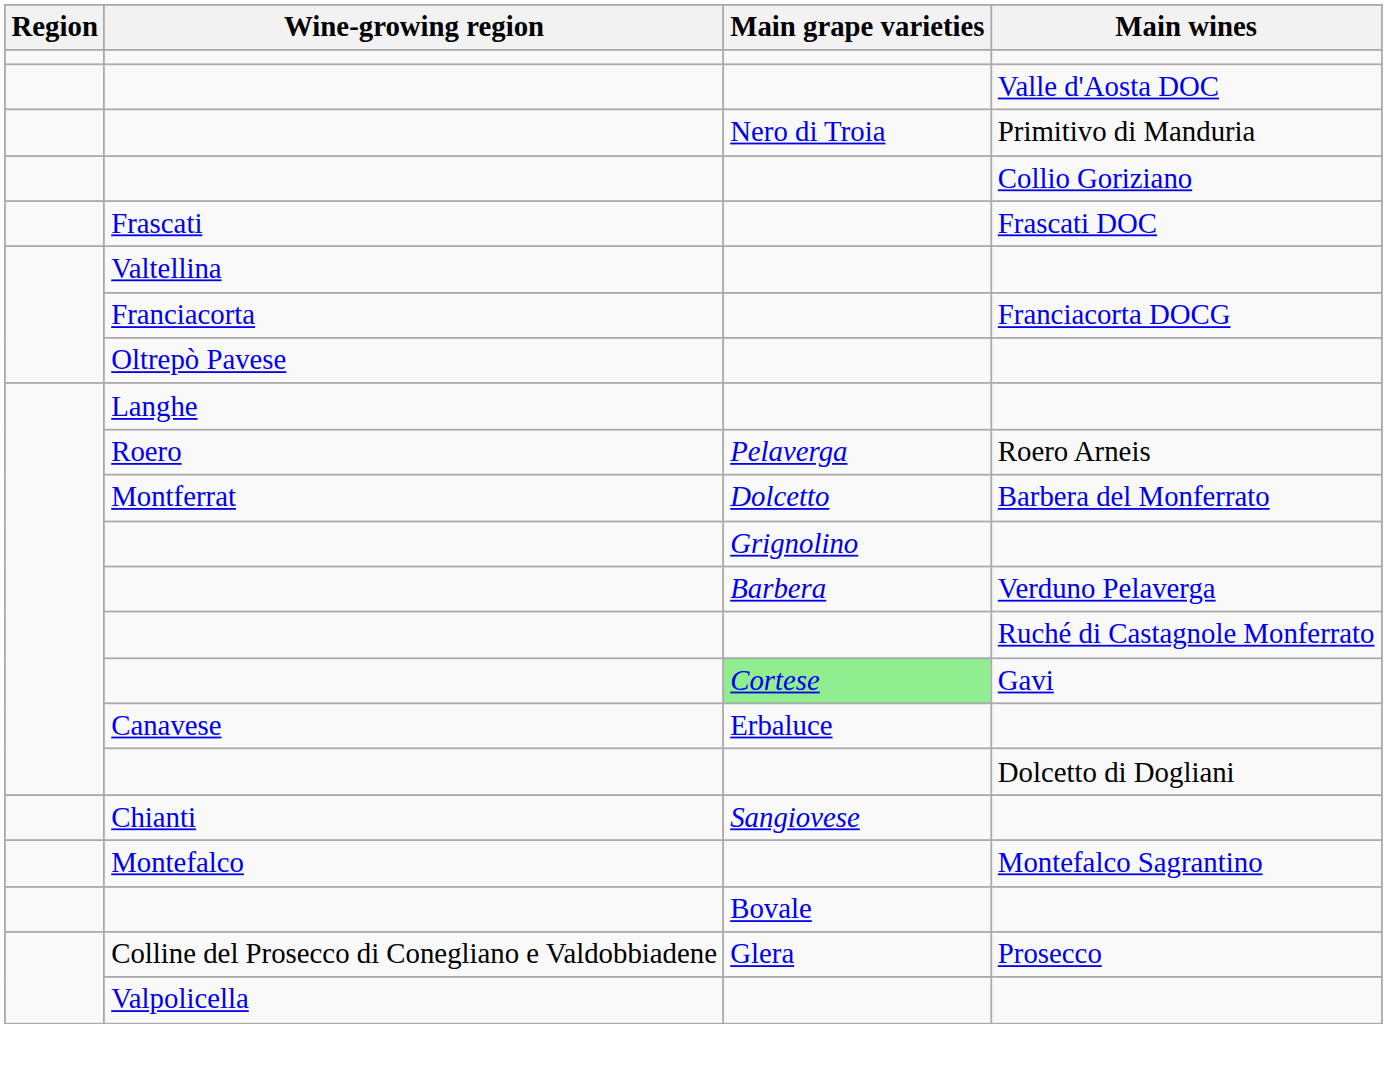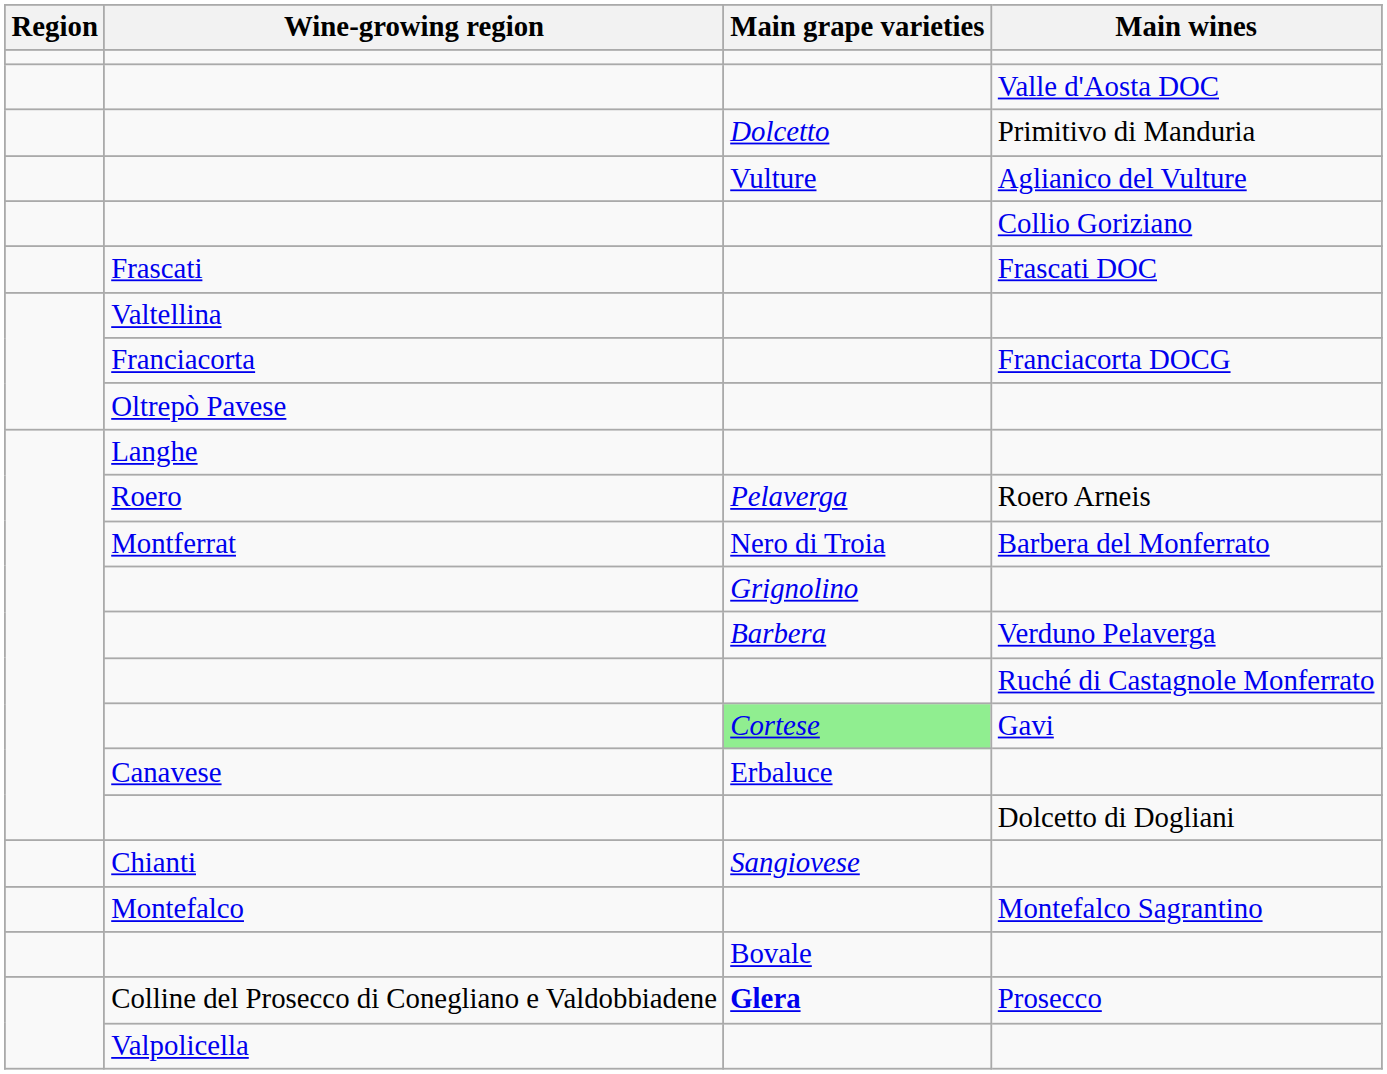 <table class="wikitable">
 <tr>
 <th>Region</th>
 <th>Wine-growing region</th>
 <th>Main grape varieties</th>
 <th>Main wines</th>
 </tr>
 <tr>
 <td></td>
 <td></td>
 <td></td>
 <td></td>
 </tr>
 <tr>
 <td></td>
 <td></td>
 <td></td>
 <td><a href='#'>Valle d'Aosta DOC</a></td>
 </tr>
 <tr>
 <td></td>
 <td></td>
-<td><a href='#'>Nero di Troia</a></td>
+<td><em><a href='#'>Dolcetto</a></em></td>
 <td>Primitivo di Manduria</td>
+</tr>
+<tr>
+<td></td>
+<td></td>
+<td><a href='#'>Vulture</a></td>
+<td><a href='#'>Aglianico del Vulture</a></td>
 </tr>
 <tr>
 <td></td>
 <td></td>
 <td></td>
 <td><a href='#'>Collio Goriziano</a></td>
 </tr>
 <tr>
 <td></td>
 <td><a href='#'>Frascati</a></td>
 <td></td>
 <td><a href='#'>Frascati DOC</a></td>
 </tr>
 <tr>
 <td rowspan="3"></td>
 <td><a href='#'>Valtellina</a></td>
 <td></td>
 <td></td>
 </tr>
 <tr>
 <td><a href='#'>Franciacorta</a></td>
 <td></td>
 <td><a href='#'>Franciacorta DOCG</a></td>
 </tr>
 <tr>
 <td><a href='#'>Oltrepò Pavese</a></td>
 <td></td>
 <td></td>
 </tr>
 <tr>
 <td rowspan="9"></td>
 <td><a href='#'>Langhe</a></td>
 <td></td>
 <td></td>
 </tr>
 <tr>
 <td><a href='#'>Roero</a></td>
 <td><em><a href='#'>Pelaverga</a></em></td>
 <td>Roero Arneis</td>
 </tr>
 <tr>
 <td><a href='#'>Montferrat</a></td>
-<td><em><a href='#'>Dolcetto</a></em></td>
+<td><a href='#'>Nero di Troia</a></td>
 <td><a href='#'>Barbera del Monferrato</a></td>
 </tr>
 <tr>
 <td></td>
 <td><em><a href='#'>Grignolino</a></em></td>
 <td></td>
 </tr>
 <tr>
 <td></td>
 <td><em><a href='#'>Barbera</a></em></td>
 <td><a href='#'>Verduno Pelaverga</a></td>
 </tr>
 <tr>
 <td></td>
 <td></td>
 <td><a href='#'>Ruché di Castagnole Monferrato</a></td>
 </tr>
 <tr>
 <td></td>
 <td style="background: lightgreen;"><em><a href='#'>Cortese</a></em></td>
 <td><a href='#'>Gavi</a></td>
 </tr>
 <tr>
 <td><a href='#'>Canavese</a></td>
 <td><a href='#'>Erbaluce</a></td>
 <td></td>
 </tr>
 <tr>
 <td></td>
 <td></td>
 <td>Dolcetto di Dogliani</td>
 </tr>
 <tr>
 <td></td>
 <td><a href='#'>Chianti</a></td>
 <td><em><a href='#'>Sangiovese</a></em></td>
 <td></td>
 </tr>
 <tr>
 <td></td>
 <td><a href='#'>Montefalco</a></td>
 <td></td>
 <td><a href='#'>Montefalco Sagrantino</a></td>
 </tr>
 <tr>
 <td></td>
 <td></td>
 <td><a href='#'>Bovale</a></td>
 <td></td>
 </tr>
 <tr>
 <td rowspan="2"></td>
 <td>Colline del Prosecco di Conegliano e Valdobbiadene</td>
-<td><a href='#'>Glera</a></td>
+<td><strong><a href='#'>Glera</a></strong></td>
 <td><a href='#'>Prosecco</a></td>
 </tr>
 <tr>
 <td><a href='#'>Valpolicella</a></td>
 <td></td>
 <td></td>
 </tr>
 </table>
